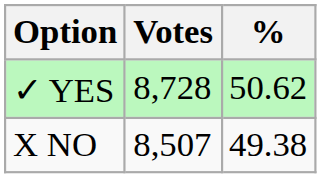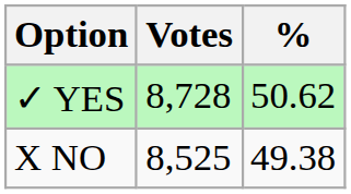 <table class="wikitable">
 <tr>
 <th>Option</th>
 <th>Votes</th>
 <th>%</th>
 </tr>
 <tr>
 <td style=background:#bbf8be>✓ YES</td>
 <td style=background:#bbf8be>8,728</td>
 <td style=background:#bbf8be>50.62</td>
 </tr>
 <tr>
 <td>X NO</td>
-<td>8,507</td>
+<td>8,525</td>
 <td>49.38</td>
 </tr>
 </table>
